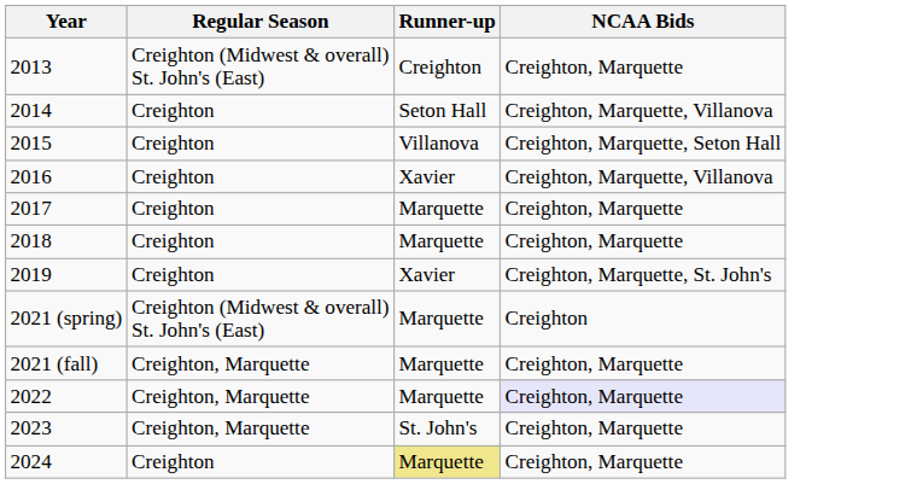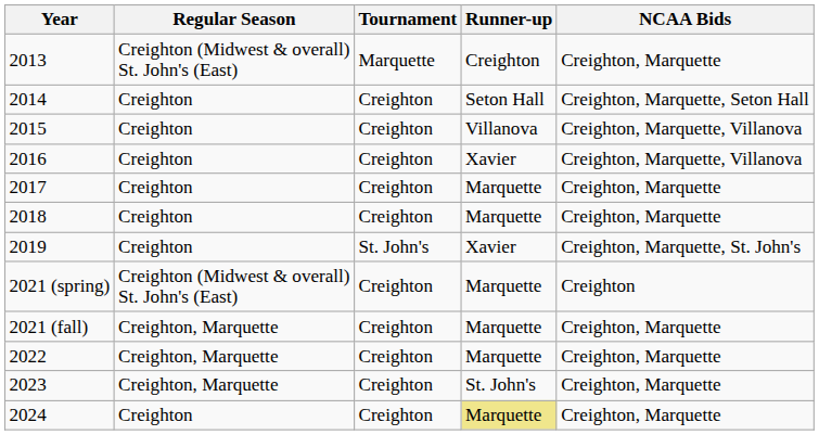 <table class="wikitable sortable">
 <tr>
 <th>Year</th>
 <th>Regular Season</th>
+<th>Tournament</th>
 <th>Runner-up</th>
 <th>NCAA Bids</th>
 </tr>
 <tr>
 <td>2013</td>
 <td>Creighton (Midwest & overall)<br>St. John's (East)</td>
+<td>Marquette</td>
 <td>Creighton</td>
 <td>Creighton, Marquette</td>
 </tr>
 <tr>
 <td>2014</td>
 <td>Creighton</td>
+<td>Creighton</td>
 <td>Seton Hall</td>
-<td>Creighton, Marquette, Villanova</td>
+<td>Creighton, Marquette, Seton Hall</td>
 </tr>
 <tr>
 <td>2015</td>
 <td>Creighton</td>
+<td>Creighton</td>
 <td>Villanova</td>
-<td>Creighton, Marquette, Seton Hall</td>
+<td>Creighton, Marquette, Villanova</td>
 </tr>
 <tr>
 <td>2016</td>
+<td>Creighton</td>
 <td>Creighton</td>
 <td>Xavier</td>
 <td>Creighton, Marquette, Villanova</td>
 </tr>
 <tr>
 <td>2017</td>
 <td>Creighton</td>
+<td>Creighton</td>
 <td>Marquette</td>
 <td>Creighton, Marquette</td>
 </tr>
 <tr>
 <td>2018</td>
+<td>Creighton</td>
 <td>Creighton</td>
 <td>Marquette</td>
 <td>Creighton, Marquette</td>
 </tr>
 <tr>
 <td>2019</td>
 <td>Creighton</td>
+<td>St. John's</td>
 <td>Xavier</td>
 <td>Creighton, Marquette, St. John's</td>
 </tr>
 <tr>
 <td>2021 (spring)</td>
 <td>Creighton (Midwest & overall)<br>St. John's (East)</td>
+<td>Creighton</td>
 <td>Marquette</td>
 <td>Creighton</td>
 </tr>
 <tr>
 <td>2021 (fall)</td>
 <td>Creighton, Marquette</td>
+<td>Creighton</td>
 <td>Marquette</td>
 <td>Creighton, Marquette</td>
 </tr>
 <tr>
 <td>2022</td>
 <td>Creighton, Marquette</td>
+<td>Creighton</td>
 <td>Marquette</td>
-<td style="background: lavender;">Creighton, Marquette</td>
+<td>Creighton, Marquette</td>
 </tr>
 <tr>
 <td>2023</td>
 <td>Creighton, Marquette</td>
+<td>Creighton</td>
 <td>St. John's</td>
 <td>Creighton, Marquette</td>
 </tr>
 <tr>
 <td>2024</td>
 <td>Creighton</td>
+<td>Creighton</td>
 <td style="background: khaki;">Marquette</td>
 <td>Creighton, Marquette</td>
 </tr>
 </table>
